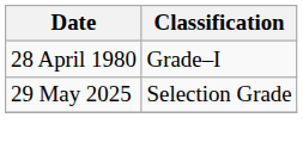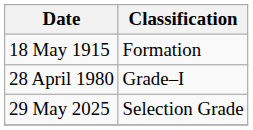 <table class="wikitable">
 <tr>
 <th>Date</th>
 <th>Classification</th>
+</tr>
+<tr>
+<td>18 May 1915</td>
+<td>Formation</td>
 </tr>
 <tr>
 <td>28 April 1980</td>
 <td>Grade–I</td>
 </tr>
 <tr>
 <td>29 May 2025</td>
 <td>Selection Grade</td>
 </tr>
 <tr>
 </tr>
 </table>
